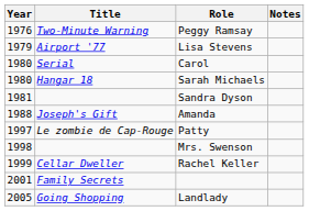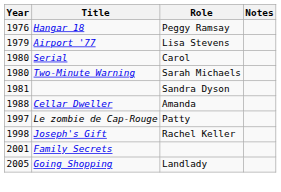 <table class="wikitable sortable">
 <tr>
 <th>Year</th>
 <th>Title</th>
 <th>Role</th>
 <th class="unsortable">Notes</th>
 </tr>
 <tr>
 <td>1976</td>
-<td><em><a href='#'>Two-Minute Warning</a></em></td>
+<td><em><a href='#'>Hangar 18</a></em></td>
 <td>Peggy Ramsay</td>
 <td></td>
 </tr>
 <tr>
 <td>1979</td>
 <td><em><a href='#'>Airport '77</a></em></td>
 <td>Lisa Stevens</td>
 <td></td>
 </tr>
 <tr>
 <td>1980</td>
 <td><em><a href='#'>Serial</a></em></td>
 <td>Carol</td>
 <td></td>
 </tr>
 <tr>
 <td>1980</td>
-<td><em><a href='#'>Hangar 18</a></em></td>
+<td><em><a href='#'>Two-Minute Warning</a></em></td>
 <td>Sarah Michaels</td>
 <td></td>
 </tr>
 <tr>
 <td>1981</td>
 <td><em></em></td>
 <td>Sandra Dyson</td>
 <td></td>
 </tr>
 <tr>
 <td>1988</td>
-<td><em><a href='#'>Joseph's Gift</a></em></td>
+<td><em><a href='#'>Cellar Dweller</a></em></td>
 <td>Amanda</td>
 <td></td>
 </tr>
 <tr>
 <td>1997</td>
 <td><em>Le zombie de Cap-Rouge</em></td>
 <td>Patty</td>
 <td></td>
 </tr>
 <tr>
 <td>1998</td>
-<td><em></em></td>
-<td>Mrs. Swenson</td>
-<td></td>
-</tr>
-<tr>
-<td>1999</td>
-<td><em><a href='#'>Cellar Dweller</a></em></td>
+<td><em><a href='#'>Joseph's Gift</a></em></td>
 <td>Rachel Keller</td>
 <td></td>
 </tr>
 <tr>
 <td>2001</td>
 <td><em><a href='#'>Family Secrets</a></em></td>
 <td></td>
 <td></td>
 </tr>
 <tr>
 <td>2005</td>
 <td><em><a href='#'>Going Shopping</a></em></td>
 <td>Landlady</td>
 <td></td>
 </tr>
 </table>
